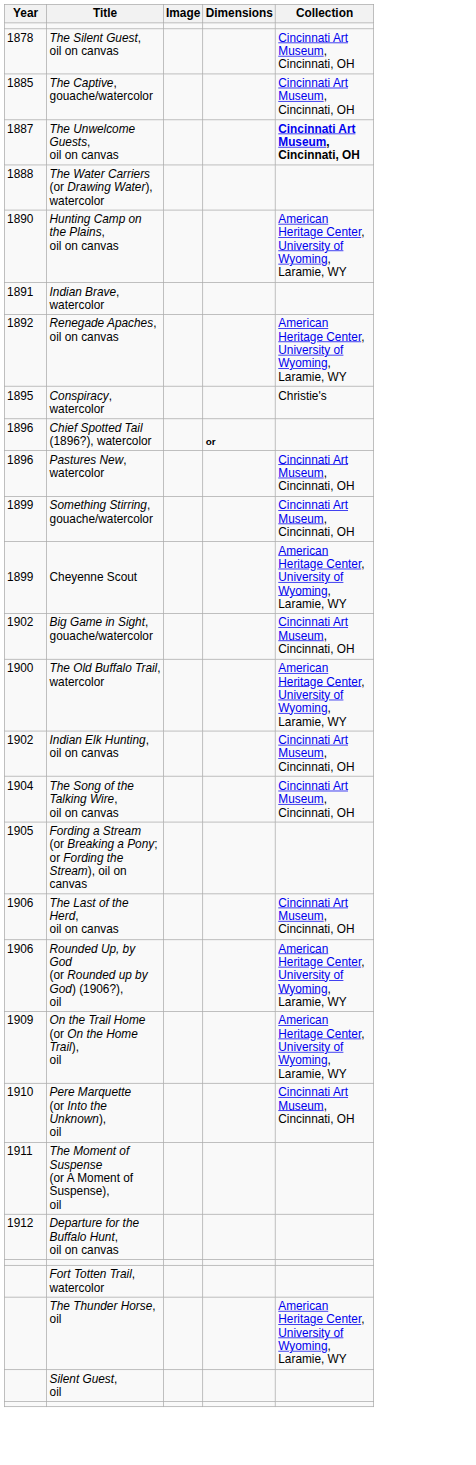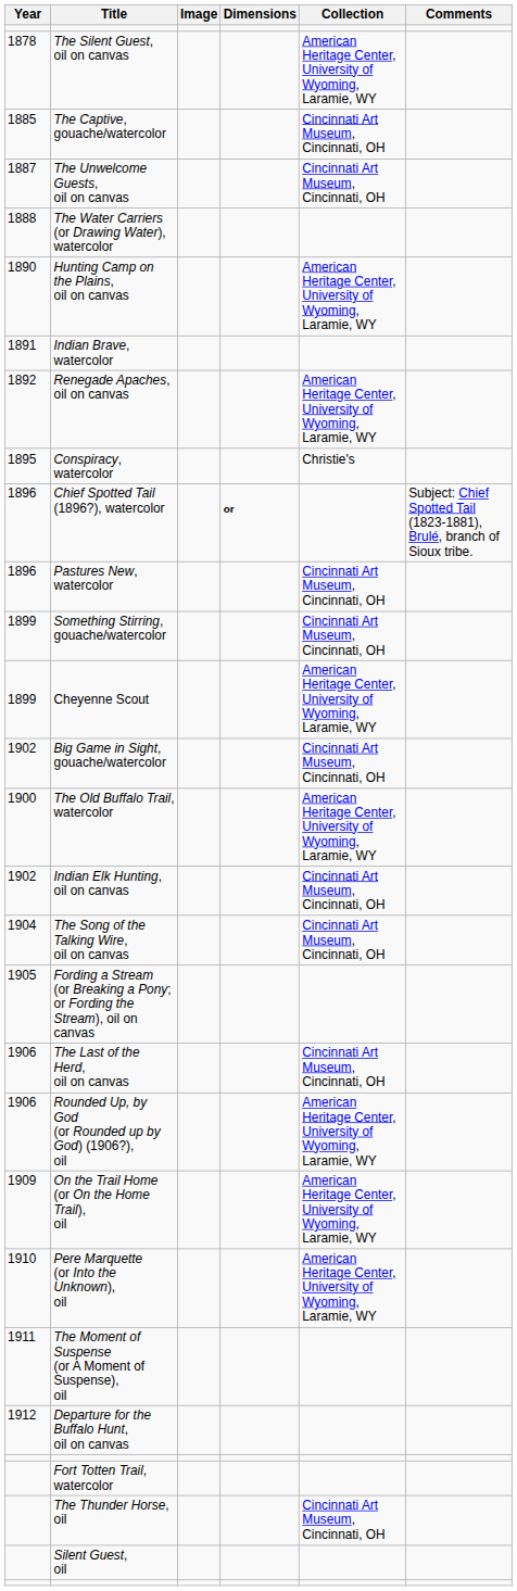 <table class="wikitable sortable">
 <tr>
 <th scope="col" width="50">Year</th>
 <th scope="col" width="150">Title</th>
 <th scope="col">Image</th>
 <th scope="col" width="50" ! data-sort-type = "number">Dimensions</th>
 <th scope="col" width="125">Collection</th>
+<th scope="col" width="125">Comments</th>
 </tr>
 <tr valign="top">
+<td></td>
 <td></td>
 <td></td>
 <td></td>
 <td></td>
 <td></td>
 </tr>
 <tr valign="top">
 <td>1878</td>
 <td><em>The Silent Guest</em>,<br>oil on canvas</td>
 <td></td>
 <td><small></small></td>
-<td><a href='#'>Cincinnati Art Museum</a>,<br>Cincinnati, OH</td>
+<td><a href='#'>American Heritage Center</a>,<br><a href='#'>University of Wyoming</a>,<br>Laramie, WY</td>
+<td><small></small></td>
 </tr>
 <tr valign="top">
 <td>1885</td>
 <td><em>The Captive</em>,<br>gouache/watercolor</td>
 <td><br> </td>
 <td><small></small></td>
 <td><a href='#'>Cincinnati Art Museum</a>,<br>Cincinnati, OH</td>
+<td><small></small></td>
 </tr>
 <tr valign="top">
 <td>1887</td>
 <td><em>The Unwelcome Guests</em>,<br>oil on canvas</td>
 <td></td>
 <td><small></small></td>
-<td><strong><a href='#'>Cincinnati Art Museum</a>,<br>Cincinnati, OH</strong></td>
+<td><a href='#'>Cincinnati Art Museum</a>,<br>Cincinnati, OH</td>
+<td><small></small></td>
 </tr>
 <tr valign="top">
 <td>1888</td>
 <td><em>The Water Carriers</em><br>(or <em>Drawing Water</em>),<br>watercolor</td>
 <td></td>
 <td><small></small></td>
 <td></td>
+<td><small></small></td>
 </tr>
 <tr valign="top">
 <td>1890</td>
 <td><em>Hunting Camp on the Plains</em>,<br>oil on canvas</td>
 <td></td>
 <td><small></small></td>
 <td><a href='#'>American Heritage Center</a>,<br><a href='#'>University of Wyoming</a>,<br>Laramie, WY</td>
+<td><small></small></td>
 </tr>
 <tr valign="top">
 <td>1891</td>
 <td><em> Indian Brave</em>,<br>watercolor</td>
 <td></td>
 <td><small></small></td>
 <td></td>
+<td><small></small></td>
 </tr>
 <tr valign="top">
 <td>1892</td>
 <td><em>Renegade Apaches</em>,<br>oil on canvas</td>
 <td></td>
 <td><small></small></td>
 <td><a href='#'>American Heritage Center</a>,<br><a href='#'>University of Wyoming</a>,<br>Laramie, WY</td>
+<td><small></small></td>
 </tr>
 <tr valign="top">
 <td>1895</td>
 <td><em>Conspiracy</em>,<br>watercolor</td>
 <td><br></td>
 <td><small></small></td>
 <td>Christie's</td>
+<td><small></small></td>
 </tr>
 <tr valign="top">
 <td>1896</td>
 <td><em>Chief Spotted Tail</em><br>(1896?), watercolor</td>
 <td></td>
 <td><strong><small><br>or<br></small></strong></td>
 <td></td>
+<td>Subject: <a href='#'>Chief Spotted Tail</a> (1823-1881), <a href='#'>Brulé</a>, branch of Sioux tribe. <small> </small></td>
 </tr>
 <tr valign="top">
 <td>1896</td>
 <td><em>Pastures New</em>,<br>watercolor</td>
 <td></td>
 <td><small></small></td>
 <td><a href='#'>Cincinnati Art Museum</a>,<br>Cincinnati, OH</td>
+<td><small></small></td>
 </tr>
 <tr valign="top">
 <td>1899</td>
 <td><em>Something Stirring</em>,<br>gouache/watercolor</td>
 <td><br></td>
 <td><small></small></td>
 <td><a href='#'>Cincinnati Art Museum</a>,<br>Cincinnati, OH</td>
+<td><small></small></td>
 </tr>
 <tr>
 <td>1899</td>
 <td>Cheyenne Scout</td>
 <td><br></td>
 <td></td>
 <td><a href='#'>American Heritage Center</a>,<br><a href='#'>University of Wyoming</a>,<br>Laramie, WY</td>
+<td></td>
 </tr>
 <tr valign="top">
 <td>1902</td>
 <td><em>Big Game in Sight</em>,<br>gouache/watercolor</td>
 <td><br></td>
 <td><small></small></td>
 <td><a href='#'>Cincinnati Art Museum</a>,<br>Cincinnati, OH</td>
+<td><small></small></td>
 </tr>
 <tr valign="top">
 <td>1900</td>
 <td><em>The Old Buffalo Trail</em>,<br>watercolor</td>
 <td><br></td>
 <td><small></small></td>
 <td><a href='#'>American Heritage Center</a>,<br><a href='#'>University of Wyoming</a>,<br>Laramie, WY</td>
+<td><small></small></td>
 </tr>
 <tr valign="top">
 <td>1902</td>
 <td><em>Indian Elk Hunting</em>,<br>oil on canvas</td>
 <td></td>
 <td></td>
 <td><a href='#'>Cincinnati Art Museum</a>,<br>Cincinnati, OH</td>
+<td></td>
 </tr>
 <tr valign="top">
 <td>1904</td>
 <td><em>The Song of the Talking Wire</em>,<br>oil on canvas</td>
 <td></td>
 <td></td>
 <td><a href='#'>Cincinnati Art Museum</a>,<br>Cincinnati, OH</td>
+<td></td>
 </tr>
 <tr valign="top">
 <td>1905</td>
 <td><em>Fording a Stream</em><br>(or <em>Breaking a Pony</em>;<br>or <em>Fording the Stream</em>), oil on canvas</td>
 <td></td>
 <td><small></small></td>
 <td></td>
+<td><small></small></td>
 </tr>
 <tr valign="top">
 <td>1906</td>
 <td><em>The Last of the Herd</em>,<br>oil on canvas</td>
 <td></td>
 <td><small></small></td>
 <td><a href='#'>Cincinnati Art Museum</a>,<br>Cincinnati, OH</td>
+<td><small></small></td>
 </tr>
 <tr valign="top">
 <td>1906</td>
 <td><em>Rounded Up, by God</em><br>(or <em>Rounded up by God</em>) (1906?),<br>oil</td>
 <td><br></td>
 <td><small></small></td>
 <td><a href='#'>American Heritage Center</a>,<br><a href='#'>University of Wyoming</a>,<br>Laramie, WY</td>
+<td><small></small></td>
 </tr>
 <tr valign="top">
 <td>1909</td>
 <td><em>On the Trail Home</em><br>(or <em>On the Home Trail</em>),<br>oil</td>
 <td></td>
 <td><small></small></td>
 <td><a href='#'>American Heritage Center</a>,<br><a href='#'>University of Wyoming</a>,<br>Laramie, WY</td>
+<td><small></small></td>
 </tr>
 <tr valign="top">
 <td>1910</td>
 <td><em>Pere Marquette</em><br>(or <em>Into the Unknown</em>),<br>oil</td>
 <td><br></td>
 <td><small></small></td>
-<td><a href='#'>Cincinnati Art Museum</a>,<br>Cincinnati, OH</td>
+<td><a href='#'>American Heritage Center</a>,<br><a href='#'>University of Wyoming</a>,<br>Laramie, WY</td>
+<td><small></small></td>
 </tr>
 <tr valign="top">
 <td>1911</td>
 <td><em>The Moment of Suspense</em><br>(or A Moment of Suspense),<br>oil</td>
 <td><br></td>
 <td><small></small></td>
 <td></td>
+<td><small></small></td>
 </tr>
 <tr valign="top">
 <td>1912</td>
 <td><em>Departure for the Buffalo Hunt</em>,<br>oil on canvas</td>
 <td></td>
 <td><small></small></td>
 <td></td>
+<td><small> </small></td>
 </tr>
 <tr valign="top">
+<td></td>
 <td></td>
 <td></td>
 <td></td>
 <td></td>
 <td></td>
 </tr>
 <tr valign="top">
 <td></td>
 <td><em>Fort Totten Trail</em>,<br>watercolor</td>
 <td></td>
 <td><small></small></td>
 <td></td>
+<td><small></small></td>
 </tr>
 <tr valign="top">
 <td></td>
 <td><em>The Thunder Horse</em>,<br>oil</td>
 <td></td>
 <td><small></small></td>
-<td><a href='#'>American Heritage Center</a>,<br><a href='#'>University of Wyoming</a>,<br>Laramie, WY</td>
+<td><a href='#'>Cincinnati Art Museum</a>,<br>Cincinnati, OH</td>
+<td><small></small></td>
 </tr>
 <tr valign="top">
 <td></td>
 <td><em>Silent Guest</em>,<br>oil</td>
 <td></td>
 <td><small></small></td>
 <td></td>
+<td><small></small></td>
 </tr>
 <tr valign="top">
 <td></td>
 <td></td>
 <td></td>
 <td></td>
 <td></td>
+<td></td>
 </tr>
 </table>
